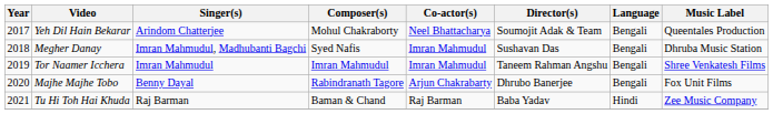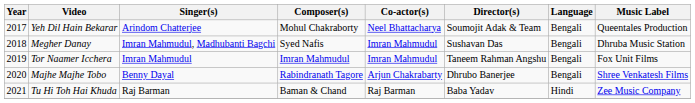 <table class="wikitable sortable">
 <tr>
 <th>Year</th>
 <th>Video</th>
 <th>Singer(s)</th>
 <th>Composer(s)</th>
 <th>Co-actor(s)</th>
 <th>Director(s)</th>
 <th>Language</th>
 <th>Music Label</th>
 </tr>
 <tr>
 <td>2017</td>
 <td><em>Yeh Dil Hain Bekarar</em></td>
 <td><a href='#'>Arindom Chatterjee</a></td>
 <td>Mohul Chakraborty</td>
 <td><a href='#'>Neel Bhattacharya</a></td>
 <td>Soumojit Adak & Team</td>
 <td>Bengali</td>
 <td>Queentales Production</td>
 </tr>
 <tr>
 <td>2018</td>
 <td><em>Megher Danay</em></td>
 <td><a href='#'>Imran Mahmudul</a>, <a href='#'>Madhubanti Bagchi</a></td>
 <td>Syed Nafis</td>
 <td><a href='#'>Imran Mahmudul</a></td>
 <td>Sushavan Das</td>
 <td>Bengali</td>
 <td>Dhruba Music Station</td>
 </tr>
 <tr>
 <td>2019</td>
 <td><em>Tor Naamer Icchera</em></td>
 <td><a href='#'>Imran Mahmudul</a></td>
 <td><a href='#'>Imran Mahmudul</a></td>
 <td><a href='#'>Imran Mahmudul</a></td>
 <td>Taneem Rahman Angshu</td>
 <td>Bengali</td>
-<td><a href='#'>Shree Venkatesh Films</a></td>
+<td>Fox Unit Films</td>
 </tr>
 <tr>
 <td>2020</td>
 <td><em>Majhe Majhe Tobo</em></td>
 <td><a href='#'>Benny Dayal</a></td>
 <td><a href='#'>Rabindranath Tagore</a></td>
 <td><a href='#'>Arjun Chakrabarty</a></td>
 <td>Dhrubo Banerjee</td>
 <td>Bengali</td>
-<td>Fox Unit Films</td>
+<td><a href='#'>Shree Venkatesh Films</a></td>
 </tr>
 <tr>
 <td>2021</td>
 <td><em>Tu Hi Toh Hai Khuda</em></td>
 <td>Raj Barman</td>
 <td>Baman & Chand</td>
 <td>Raj Barman</td>
 <td>Baba Yadav</td>
 <td>Hindi</td>
 <td><a href='#'>Zee Music Company</a></td>
 </tr>
 <tr>
 </tr>
 </table>
